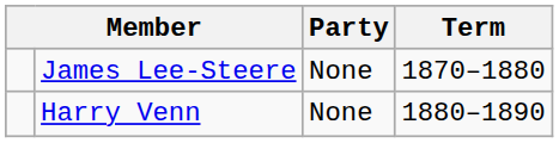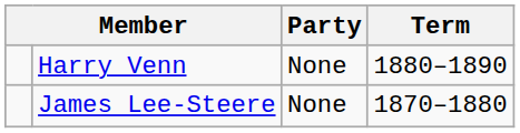 <table class="wikitable">
 <tr>
 <th colspan="2">Member</th>
 <th>Party</th>
 <th>Term</th>
 </tr>
 <tr>
 <td> </td>
+<td><a href='#'>Harry Venn</a></td>
+<td>None</td>
+<td>1880–1890</td>
+</tr>
+<tr>
+<td> </td>
 <td><a href='#'>James Lee-Steere</a></td>
 <td>None</td>
 <td>1870–1880</td>
 </tr>
-<tr>
-<td> </td>
-<td><a href='#'>Harry Venn</a></td>
-<td>None</td>
-<td>1880–1890</td>
-</tr>
 </table>
